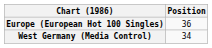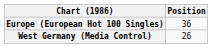 <table class="wikitable plainrowheaders" style="text-align:center">
 <tr>
 <th scope="col">Chart (1986)</th>
 <th scope="col">Position</th>
 </tr>
 <tr>
 <th scope="row">Europe (European Hot 100 Singles)</th>
 <td>36</td>
 </tr>
 <tr>
 <th scope="row">West Germany (Media Control)</th>
-<td>34</td>
+<td>26</td>
 </tr>
 </table>
